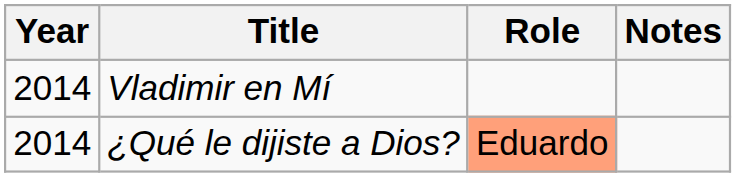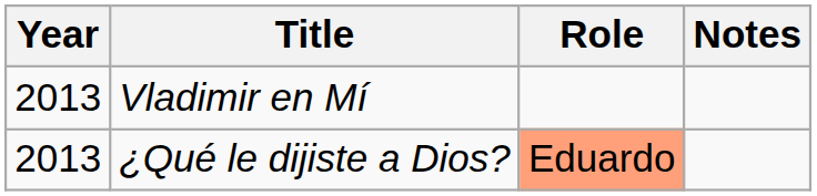 <table class="wikitable">
 <tr>
 <th>Year</th>
 <th>Title</th>
 <th>Role</th>
 <th>Notes</th>
 </tr>
 <tr>
-<td>2014</td>
+<td>2013</td>
 <td><em>Vladimir en Mí</em></td>
 <td></td>
 <td></td>
 </tr>
 <tr>
-<td>2014</td>
+<td>2013</td>
 <td><em>¿Qué le dijiste a Dios?</em></td>
 <td style="background: lightsalmon;">Eduardo</td>
 <td></td>
 </tr>
 </table>
